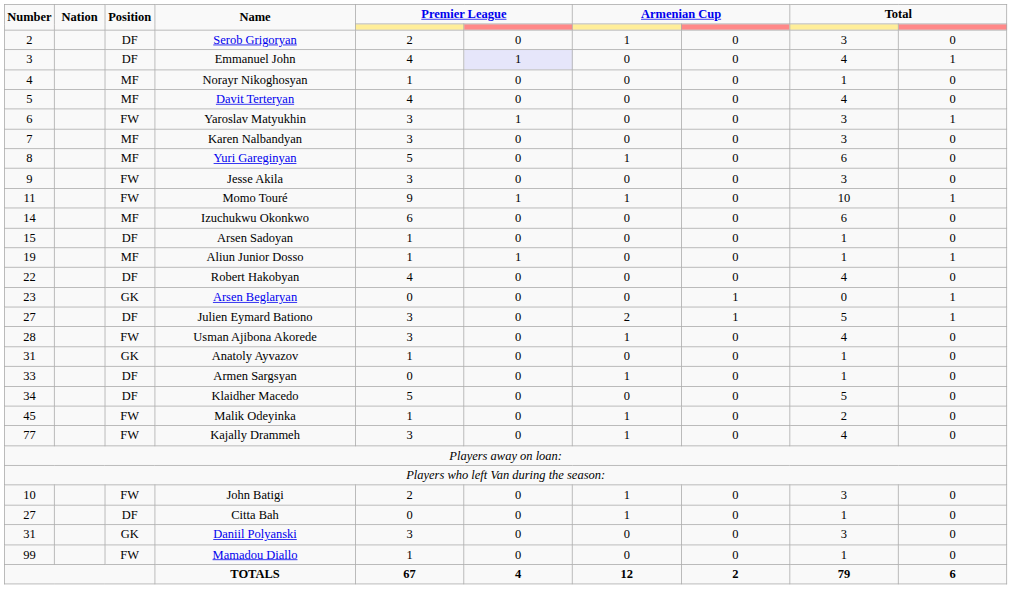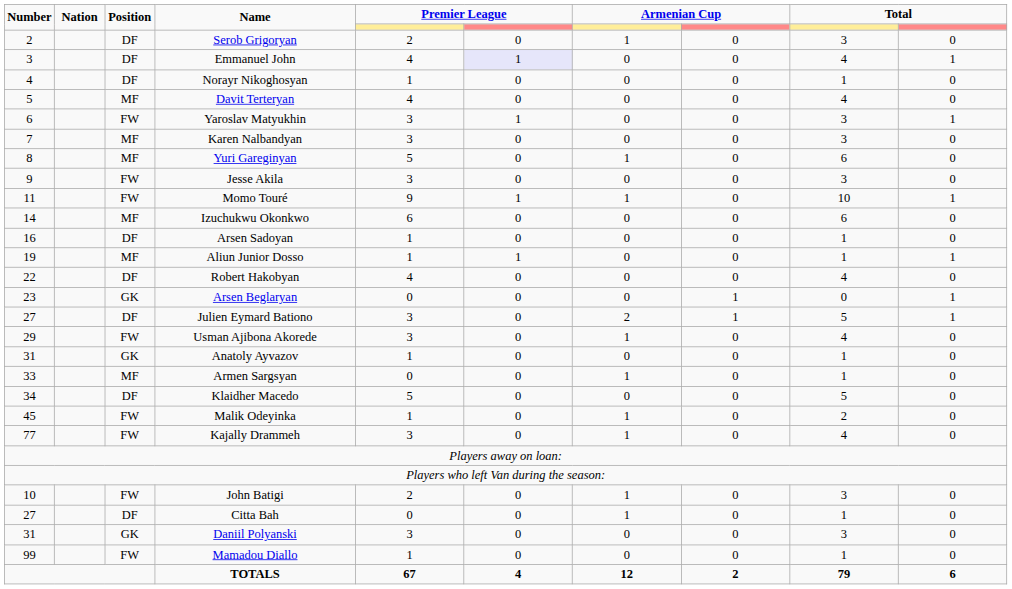 <table class="wikitable" style="text-align:center;">
 <tr>
 <td rowspan="2"  style="width:5%; text-align:center;"><strong>Number</strong></td>
 <td rowspan="2"  style="width:5%; text-align:center;"><strong>Nation</strong></td>
 <td rowspan="2"  style="width:5%; text-align:center;"><strong>Position</strong></td>
 <td rowspan="2"  style="width:20%; text-align:center;"><strong>Name</strong></td>
 <td colspan="2" style="text-align:center;"><strong><a href='#'>Premier League</a></strong></td>
 <td colspan="2" style="text-align:center;"><strong><a href='#'>Armenian Cup</a></strong></td>
 <td colspan="2" style="text-align:center;"><strong>Total</strong></td>
 </tr>
 <tr>
 <th style="width:60px; background:#fe9;"></th>
 <th style="width:60px; background:#ff8888;"></th>
 <th style="width:60px; background:#fe9;"></th>
 <th style="width:60px; background:#ff8888;"></th>
 <th style="width:60px; background:#fe9;"></th>
 <th style="width:60px; background:#ff8888;"></th>
 </tr>
 <tr>
 <td>2</td>
 <td></td>
 <td>DF</td>
 <td><a href='#'>Serob Grigoryan</a></td>
 <td>2</td>
 <td>0</td>
 <td>1</td>
 <td>0</td>
 <td>3</td>
 <td>0</td>
 </tr>
 <tr>
 <td>3</td>
 <td></td>
 <td>DF</td>
 <td>Emmanuel John</td>
 <td>4</td>
 <td style="background: lavender;">1</td>
 <td>0</td>
 <td>0</td>
 <td>4</td>
 <td>1</td>
 </tr>
 <tr>
 <td>4</td>
 <td></td>
-<td>MF</td>
+<td>DF</td>
 <td>Norayr Nikoghosyan</td>
 <td>1</td>
 <td>0</td>
 <td>0</td>
 <td>0</td>
 <td>1</td>
 <td>0</td>
 </tr>
 <tr>
 <td>5</td>
 <td></td>
 <td>MF</td>
 <td><a href='#'>Davit Terteryan</a></td>
 <td>4</td>
 <td>0</td>
 <td>0</td>
 <td>0</td>
 <td>4</td>
 <td>0</td>
 </tr>
 <tr>
 <td>6</td>
 <td></td>
 <td>FW</td>
 <td>Yaroslav Matyukhin</td>
 <td>3</td>
 <td>1</td>
 <td>0</td>
 <td>0</td>
 <td>3</td>
 <td>1</td>
 </tr>
 <tr>
 <td>7</td>
 <td></td>
 <td>MF</td>
 <td>Karen Nalbandyan</td>
 <td>3</td>
 <td>0</td>
 <td>0</td>
 <td>0</td>
 <td>3</td>
 <td>0</td>
 </tr>
 <tr>
 <td>8</td>
 <td></td>
 <td>MF</td>
 <td><a href='#'>Yuri Gareginyan</a></td>
 <td>5</td>
 <td>0</td>
 <td>1</td>
 <td>0</td>
 <td>6</td>
 <td>0</td>
 </tr>
 <tr>
 <td>9</td>
 <td></td>
 <td>FW</td>
 <td>Jesse Akila</td>
 <td>3</td>
 <td>0</td>
 <td>0</td>
 <td>0</td>
 <td>3</td>
 <td>0</td>
 </tr>
 <tr>
 <td>11</td>
 <td></td>
 <td>FW</td>
 <td>Momo Touré</td>
 <td>9</td>
 <td>1</td>
 <td>1</td>
 <td>0</td>
 <td>10</td>
 <td>1</td>
 </tr>
 <tr>
 <td>14</td>
 <td></td>
 <td>MF</td>
 <td>Izuchukwu Okonkwo</td>
 <td>6</td>
 <td>0</td>
 <td>0</td>
 <td>0</td>
 <td>6</td>
 <td>0</td>
 </tr>
 <tr>
-<td>15</td>
+<td>16</td>
 <td></td>
 <td>DF</td>
 <td>Arsen Sadoyan</td>
 <td>1</td>
 <td>0</td>
 <td>0</td>
 <td>0</td>
 <td>1</td>
 <td>0</td>
 </tr>
 <tr>
 <td>19</td>
 <td></td>
 <td>MF</td>
 <td>Aliun Junior Dosso</td>
 <td>1</td>
 <td>1</td>
 <td>0</td>
 <td>0</td>
 <td>1</td>
 <td>1</td>
 </tr>
 <tr>
 <td>22</td>
 <td></td>
 <td>DF</td>
 <td>Robert Hakobyan</td>
 <td>4</td>
 <td>0</td>
 <td>0</td>
 <td>0</td>
 <td>4</td>
 <td>0</td>
 </tr>
 <tr>
 <td>23</td>
 <td></td>
 <td>GK</td>
 <td><a href='#'>Arsen Beglaryan</a></td>
 <td>0</td>
 <td>0</td>
 <td>0</td>
 <td>1</td>
 <td>0</td>
 <td>1</td>
 </tr>
 <tr>
 <td>27</td>
 <td></td>
 <td>DF</td>
 <td>Julien Eymard Bationo</td>
 <td>3</td>
 <td>0</td>
 <td>2</td>
 <td>1</td>
 <td>5</td>
 <td>1</td>
 </tr>
 <tr>
-<td>28</td>
+<td>29</td>
 <td></td>
 <td>FW</td>
 <td>Usman Ajibona Akorede</td>
 <td>3</td>
 <td>0</td>
 <td>1</td>
 <td>0</td>
 <td>4</td>
 <td>0</td>
 </tr>
 <tr>
 <td>31</td>
 <td></td>
 <td>GK</td>
 <td>Anatoly Ayvazov</td>
 <td>1</td>
 <td>0</td>
 <td>0</td>
 <td>0</td>
 <td>1</td>
 <td>0</td>
 </tr>
 <tr>
 <td>33</td>
 <td></td>
-<td>DF</td>
+<td>MF</td>
 <td>Armen Sargsyan</td>
 <td>0</td>
 <td>0</td>
 <td>1</td>
 <td>0</td>
 <td>1</td>
 <td>0</td>
 </tr>
 <tr>
 <td>34</td>
 <td></td>
 <td>DF</td>
 <td>Klaidher Macedo</td>
 <td>5</td>
 <td>0</td>
 <td>0</td>
 <td>0</td>
 <td>5</td>
 <td>0</td>
 </tr>
 <tr>
 <td>45</td>
 <td></td>
 <td>FW</td>
 <td>Malik Odeyinka</td>
 <td>1</td>
 <td>0</td>
 <td>1</td>
 <td>0</td>
 <td>2</td>
 <td>0</td>
 </tr>
 <tr>
 <td>77</td>
 <td></td>
 <td>FW</td>
 <td>Kajally Drammeh</td>
 <td>3</td>
 <td>0</td>
 <td>1</td>
 <td>0</td>
 <td>4</td>
 <td>0</td>
 </tr>
 <tr>
 <td colspan="16"><em>Players away on loan:</em></td>
 </tr>
 <tr>
 <td colspan="16"><em>Players who left Van during the season:</em></td>
 </tr>
 <tr>
 <td>10</td>
 <td></td>
 <td>FW</td>
 <td>John Batigi</td>
 <td>2</td>
 <td>0</td>
 <td>1</td>
 <td>0</td>
 <td>3</td>
 <td>0</td>
 </tr>
 <tr>
 <td>27</td>
 <td></td>
 <td>DF</td>
 <td>Citta Bah</td>
 <td>0</td>
 <td>0</td>
 <td>1</td>
 <td>0</td>
 <td>1</td>
 <td>0</td>
 </tr>
 <tr>
 <td>31</td>
 <td></td>
 <td>GK</td>
 <td><a href='#'>Daniil Polyanski</a></td>
 <td>3</td>
 <td>0</td>
 <td>0</td>
 <td>0</td>
 <td>3</td>
 <td>0</td>
 </tr>
 <tr>
 <td>99</td>
 <td></td>
 <td>FW</td>
 <td><a href='#'>Mamadou Diallo</a></td>
 <td>1</td>
 <td>0</td>
 <td>0</td>
 <td>0</td>
 <td>1</td>
 <td>0</td>
 </tr>
 <tr>
 <td colspan="3"></td>
 <td><strong>TOTALS</strong></td>
 <td><strong>67</strong></td>
 <td><strong>4</strong></td>
 <td><strong>12</strong></td>
 <td><strong>2</strong></td>
 <td><strong>79</strong></td>
 <td><strong>6</strong></td>
 </tr>
 </table>
